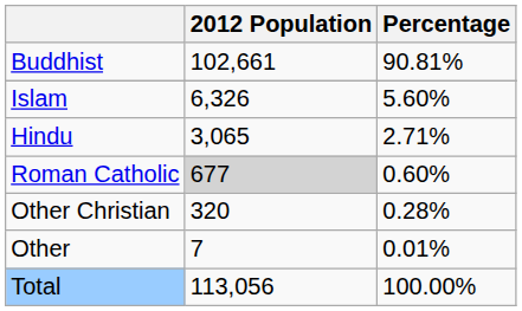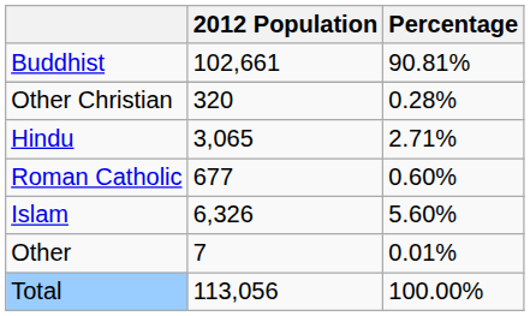 <table class="wikitable">
 <tr>
 <th></th>
 <th>2012 Population</th>
 <th>Percentage</th>
 </tr>
 <tr>
 <td><a href='#'>Buddhist</a></td>
 <td>102,661</td>
 <td>90.81%</td>
 </tr>
 <tr>
 </tr>
 <tr>
-<td><a href='#'>Islam</a></td>
-<td>6,326</td>
-<td>5.60%</td>
+<td>Other Christian</td>
+<td>320</td>
+<td>0.28%</td>
 </tr>
 <tr>
 <td><a href='#'>Hindu</a></td>
 <td>3,065</td>
 <td>2.71%</td>
 </tr>
 <tr>
 <td><a href='#'>Roman Catholic</a></td>
-<td style="background: lightgrey;">677</td>
+<td>677</td>
 <td>0.60%</td>
 </tr>
 <tr>
-<td>Other Christian</td>
-<td>320</td>
-<td>0.28%</td>
+<td><a href='#'>Islam</a></td>
+<td>6,326</td>
+<td>5.60%</td>
 </tr>
 <tr>
 <td>Other</td>
 <td>7</td>
 <td>0.01%</td>
 </tr>
 <tr>
 <td align=left style="background: #99CCFF;">Total</td>
 <td>113,056</td>
 <td>100.00%</td>
 </tr>
 </table>
